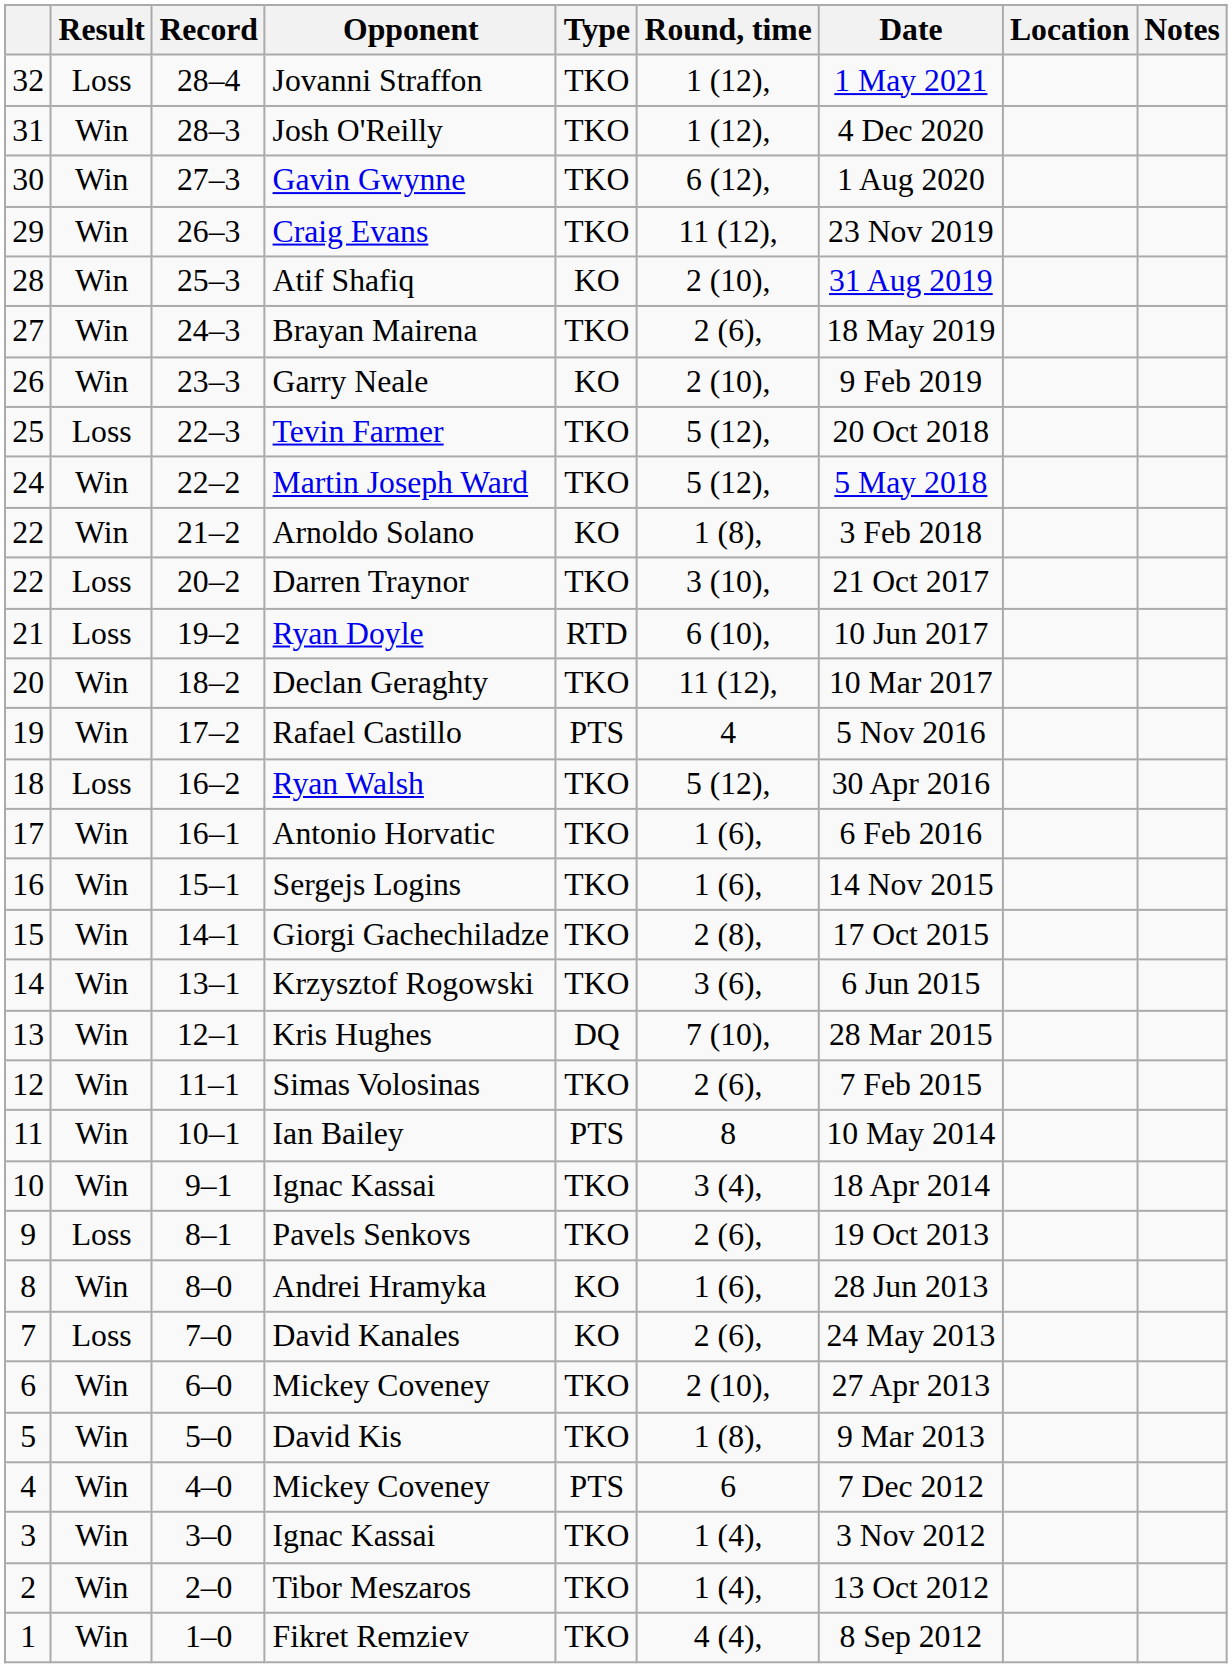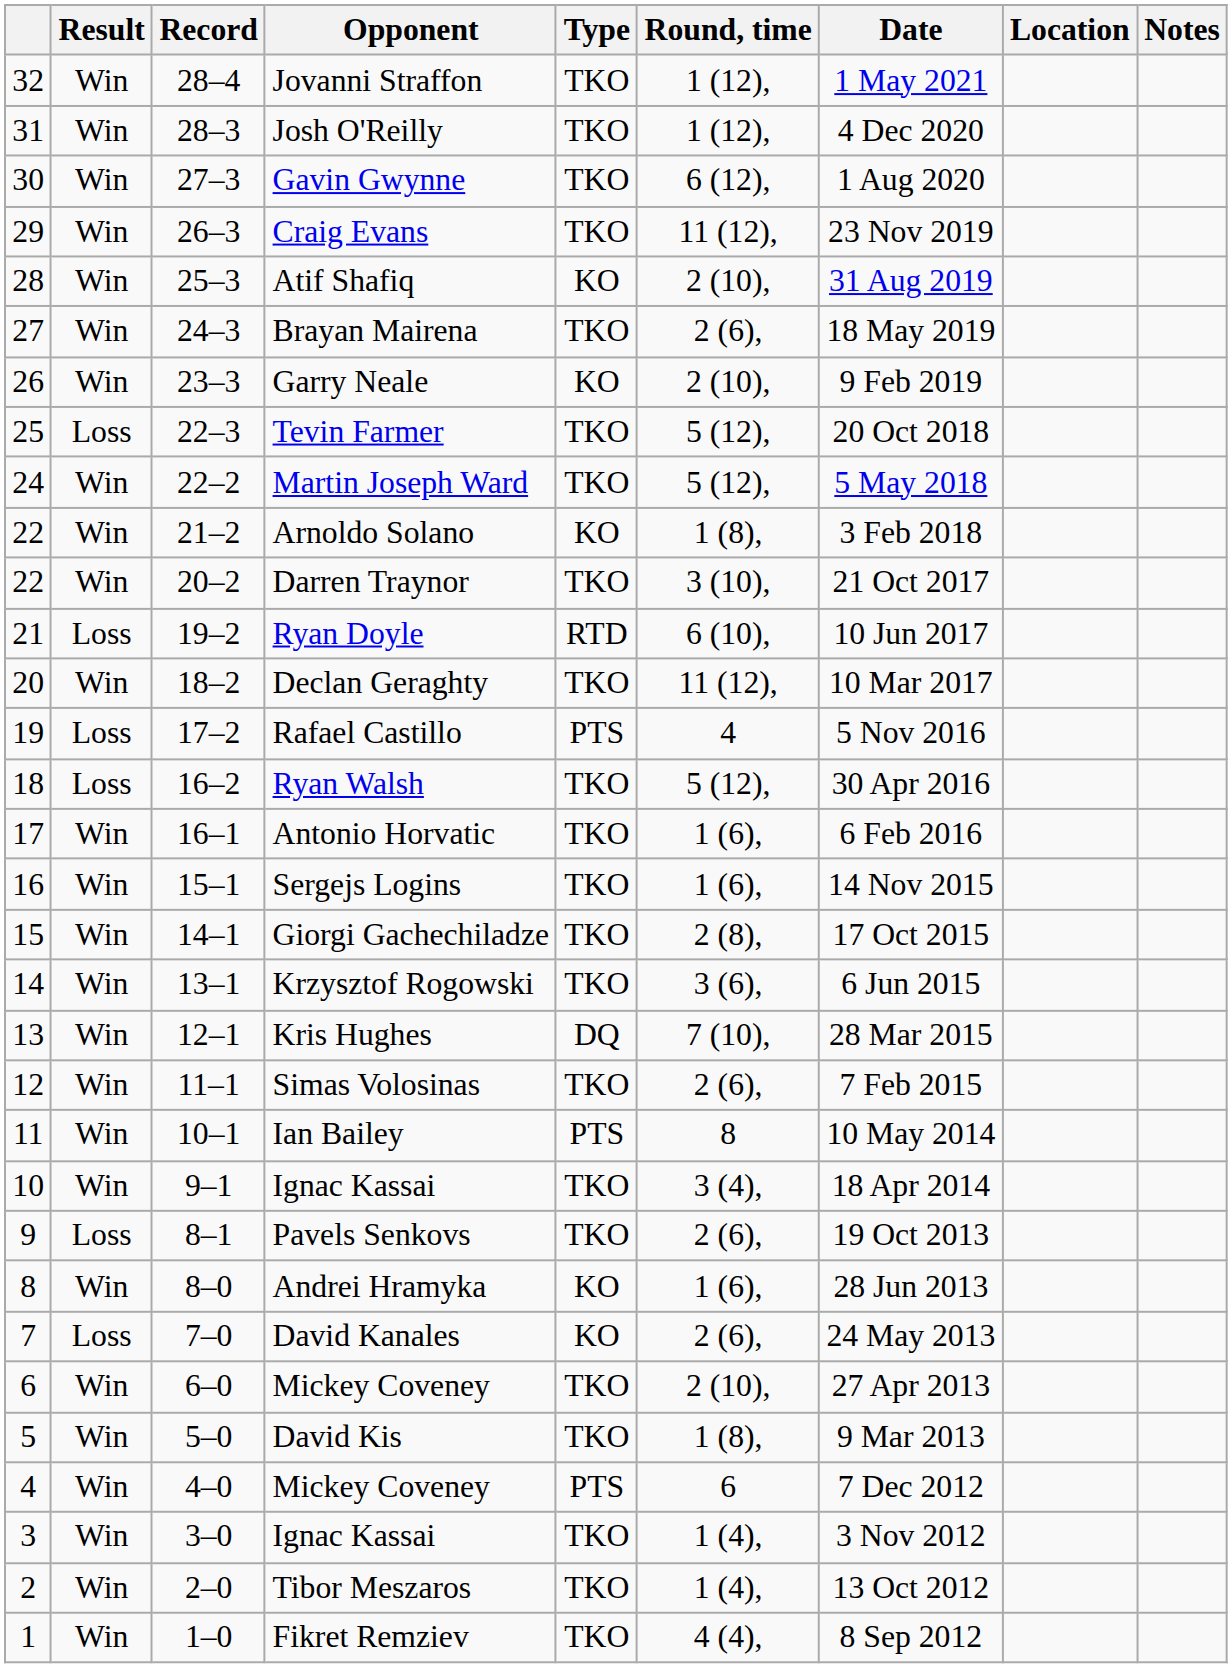 <table class="wikitable" style="text-align:center">
 <tr>
 <th></th>
 <th>Result</th>
 <th>Record</th>
 <th>Opponent</th>
 <th>Type</th>
 <th>Round, time</th>
 <th>Date</th>
 <th>Location</th>
 <th>Notes</th>
 </tr>
 <tr>
 <td>32</td>
-<td>Loss</td>
+<td>Win</td>
 <td>28–4</td>
 <td align=left>Jovanni Straffon</td>
 <td>TKO</td>
 <td>1 (12), </td>
 <td><a href='#'>1 May 2021</a></td>
 <td align=left></td>
 <td align=left></td>
 </tr>
 <tr>
 <td>31</td>
 <td>Win</td>
 <td>28–3</td>
 <td align=left>Josh O'Reilly</td>
 <td>TKO</td>
 <td>1 (12), </td>
 <td>4 Dec 2020</td>
 <td align=left></td>
 <td></td>
 </tr>
 <tr>
 <td>30</td>
 <td>Win</td>
 <td>27–3</td>
 <td align=left><a href='#'>Gavin Gwynne</a></td>
 <td>TKO</td>
 <td>6 (12), </td>
 <td>1 Aug 2020</td>
 <td align=left></td>
 <td align=left></td>
 </tr>
 <tr>
 <td>29</td>
 <td>Win</td>
 <td>26–3</td>
 <td align=left><a href='#'>Craig Evans</a></td>
 <td>TKO</td>
 <td>11 (12), </td>
 <td>23 Nov 2019</td>
 <td align=left></td>
 <td></td>
 </tr>
 <tr>
 <td>28</td>
 <td>Win</td>
 <td>25–3</td>
 <td align=left>Atif Shafiq</td>
 <td>KO</td>
 <td>2 (10), </td>
 <td><a href='#'>31 Aug 2019</a></td>
 <td align=left></td>
 <td align=left></td>
 </tr>
 <tr>
 <td>27</td>
 <td>Win</td>
 <td>24–3</td>
 <td align=left>Brayan Mairena</td>
 <td>TKO</td>
 <td>2 (6), </td>
 <td>18 May 2019</td>
 <td align=left></td>
 <td></td>
 </tr>
 <tr>
 <td>26</td>
 <td>Win</td>
 <td>23–3</td>
 <td align=left>Garry Neale</td>
 <td>KO</td>
 <td>2 (10), </td>
 <td>9 Feb 2019</td>
 <td align=left></td>
 <td></td>
 </tr>
 <tr>
 <td>25</td>
 <td>Loss</td>
 <td>22–3</td>
 <td align=left><a href='#'>Tevin Farmer</a></td>
 <td>TKO</td>
 <td>5 (12), </td>
 <td>20 Oct 2018</td>
 <td align=left></td>
 <td align=left></td>
 </tr>
 <tr>
 <td>24</td>
 <td>Win</td>
 <td>22–2</td>
 <td align=left><a href='#'>Martin Joseph Ward</a></td>
 <td>TKO</td>
 <td>5 (12), </td>
 <td><a href='#'>5 May 2018</a></td>
 <td align=left></td>
 <td align=left></td>
 </tr>
 <tr>
 <td>22</td>
 <td>Win</td>
 <td>21–2</td>
 <td align=left>Arnoldo Solano</td>
 <td>KO</td>
 <td>1 (8), </td>
 <td>3 Feb 2018</td>
 <td align=left></td>
 <td></td>
 </tr>
 <tr>
 <td>22</td>
-<td>Loss</td>
+<td>Win</td>
 <td>20–2</td>
 <td align=left>Darren Traynor</td>
 <td>TKO</td>
 <td>3 (10), </td>
 <td>21 Oct 2017</td>
 <td align=left></td>
 <td align=left></td>
 </tr>
 <tr>
 <td>21</td>
 <td>Loss</td>
 <td>19–2</td>
 <td align=left><a href='#'>Ryan Doyle</a></td>
 <td>RTD</td>
 <td>6 (10), </td>
 <td>10 Jun 2017</td>
 <td align=left></td>
 <td align=left></td>
 </tr>
 <tr>
 <td>20</td>
 <td>Win</td>
 <td>18–2</td>
 <td align=left>Declan Geraghty</td>
 <td>TKO</td>
 <td>11 (12), </td>
 <td>10 Mar 2017</td>
 <td align=left></td>
 <td align=left></td>
 </tr>
 <tr>
 <td>19</td>
-<td>Win</td>
+<td>Loss</td>
 <td>17–2</td>
 <td align=left>Rafael Castillo</td>
 <td>PTS</td>
 <td>4</td>
 <td>5 Nov 2016</td>
 <td align=left></td>
 <td></td>
 </tr>
 <tr>
 <td>18</td>
 <td>Loss</td>
 <td>16–2</td>
 <td align=left><a href='#'>Ryan Walsh</a></td>
 <td>TKO</td>
 <td>5 (12), </td>
 <td>30 Apr 2016</td>
 <td align=left></td>
 <td align=left></td>
 </tr>
 <tr>
 <td>17</td>
 <td>Win</td>
 <td>16–1</td>
 <td align=left>Antonio Horvatic</td>
 <td>TKO</td>
 <td>1 (6), </td>
 <td>6 Feb 2016</td>
 <td align=left></td>
 <td></td>
 </tr>
 <tr>
 <td>16</td>
 <td>Win</td>
 <td>15–1</td>
 <td align=left>Sergejs Logins</td>
 <td>TKO</td>
 <td>1 (6), </td>
 <td>14 Nov 2015</td>
 <td align=left></td>
 <td></td>
 </tr>
 <tr>
 <td>15</td>
 <td>Win</td>
 <td>14–1</td>
 <td align=left>Giorgi Gachechiladze</td>
 <td>TKO</td>
 <td>2 (8), </td>
 <td>17 Oct 2015</td>
 <td align=left></td>
 <td></td>
 </tr>
 <tr>
 <td>14</td>
 <td>Win</td>
 <td>13–1</td>
 <td align=left>Krzysztof Rogowski</td>
 <td>TKO</td>
 <td>3 (6), </td>
 <td>6 Jun 2015</td>
 <td align=left></td>
 <td></td>
 </tr>
 <tr>
 <td>13</td>
 <td>Win</td>
 <td>12–1</td>
 <td align=left>Kris Hughes</td>
 <td>DQ</td>
 <td>7 (10), </td>
 <td>28 Mar 2015</td>
 <td align=left></td>
 <td align=left></td>
 </tr>
 <tr>
 <td>12</td>
 <td>Win</td>
 <td>11–1</td>
 <td align=left>Simas Volosinas</td>
 <td>TKO</td>
 <td>2 (6), </td>
 <td>7 Feb 2015</td>
 <td align=left></td>
 <td></td>
 </tr>
 <tr>
 <td>11</td>
 <td>Win</td>
 <td>10–1</td>
 <td align=left>Ian Bailey</td>
 <td>PTS</td>
 <td>8</td>
 <td>10 May 2014</td>
 <td align=left></td>
 <td></td>
 </tr>
 <tr>
 <td>10</td>
 <td>Win</td>
 <td>9–1</td>
 <td align=left>Ignac Kassai</td>
 <td>TKO</td>
 <td>3 (4), </td>
 <td>18 Apr 2014</td>
 <td align=left></td>
 <td></td>
 </tr>
 <tr>
 <td>9</td>
 <td>Loss</td>
 <td>8–1</td>
 <td align=left>Pavels Senkovs</td>
 <td>TKO</td>
 <td>2 (6), </td>
 <td>19 Oct 2013</td>
 <td align=left></td>
 <td></td>
 </tr>
 <tr>
 <td>8</td>
 <td>Win</td>
 <td>8–0</td>
 <td align=left>Andrei Hramyka</td>
 <td>KO</td>
 <td>1 (6), </td>
 <td>28 Jun 2013</td>
 <td align=left></td>
 <td></td>
 </tr>
 <tr>
 <td>7</td>
 <td>Loss</td>
 <td>7–0</td>
 <td align=left>David Kanales</td>
 <td>KO</td>
 <td>2 (6), </td>
 <td>24 May 2013</td>
 <td align=left></td>
 <td></td>
 </tr>
 <tr>
 <td>6</td>
 <td>Win</td>
 <td>6–0</td>
 <td align=left>Mickey Coveney</td>
 <td>TKO</td>
 <td>2 (10), </td>
 <td>27 Apr 2013</td>
 <td align=left></td>
 <td align=left></td>
 </tr>
 <tr>
 <td>5</td>
 <td>Win</td>
 <td>5–0</td>
 <td align=left>David Kis</td>
 <td>TKO</td>
 <td>1 (8), </td>
 <td>9 Mar 2013</td>
 <td align=left></td>
 <td></td>
 </tr>
 <tr>
 <td>4</td>
 <td>Win</td>
 <td>4–0</td>
 <td align=left>Mickey Coveney</td>
 <td>PTS</td>
 <td>6</td>
 <td>7 Dec 2012</td>
 <td align=left></td>
 <td></td>
 </tr>
 <tr>
 <td>3</td>
 <td>Win</td>
 <td>3–0</td>
 <td align=left>Ignac Kassai</td>
 <td>TKO</td>
 <td>1 (4), </td>
 <td>3 Nov 2012</td>
 <td align=left></td>
 <td></td>
 </tr>
 <tr>
 <td>2</td>
 <td>Win</td>
 <td>2–0</td>
 <td align=left>Tibor Meszaros</td>
 <td>TKO</td>
 <td>1 (4), </td>
 <td>13 Oct 2012</td>
 <td align=left></td>
 <td></td>
 </tr>
 <tr>
 <td>1</td>
 <td>Win</td>
 <td>1–0</td>
 <td align=left>Fikret Remziev</td>
 <td>TKO</td>
 <td>4 (4), </td>
 <td>8 Sep 2012</td>
 <td align=left></td>
 <td></td>
 </tr>
 </table>
